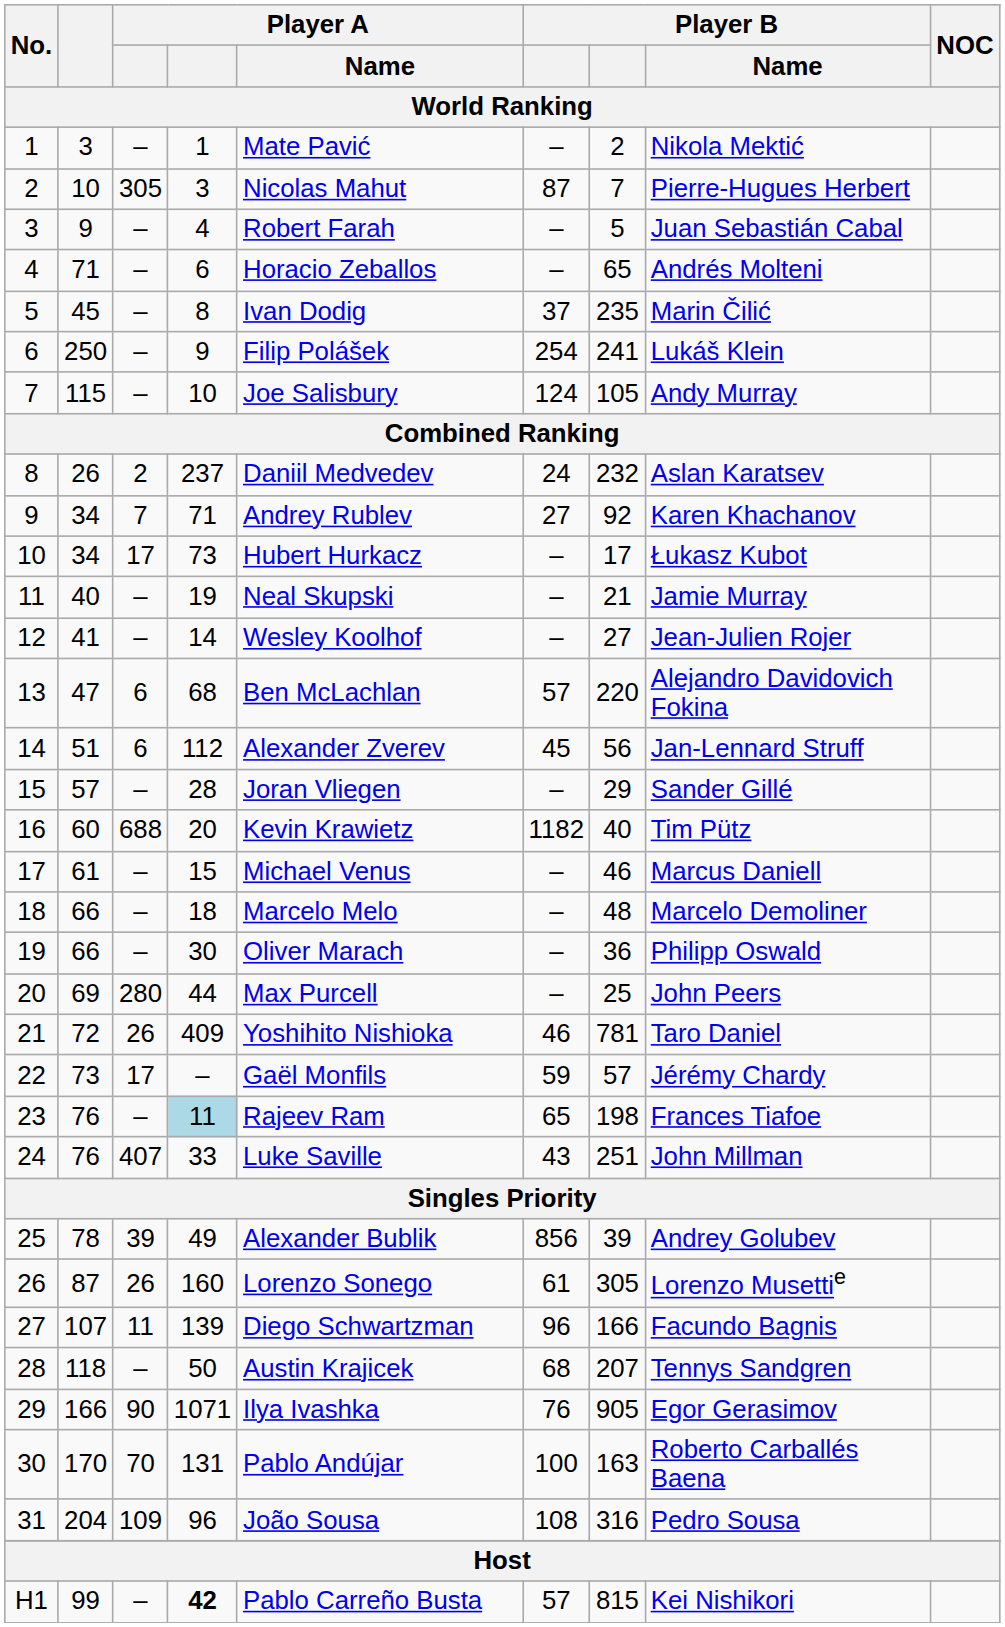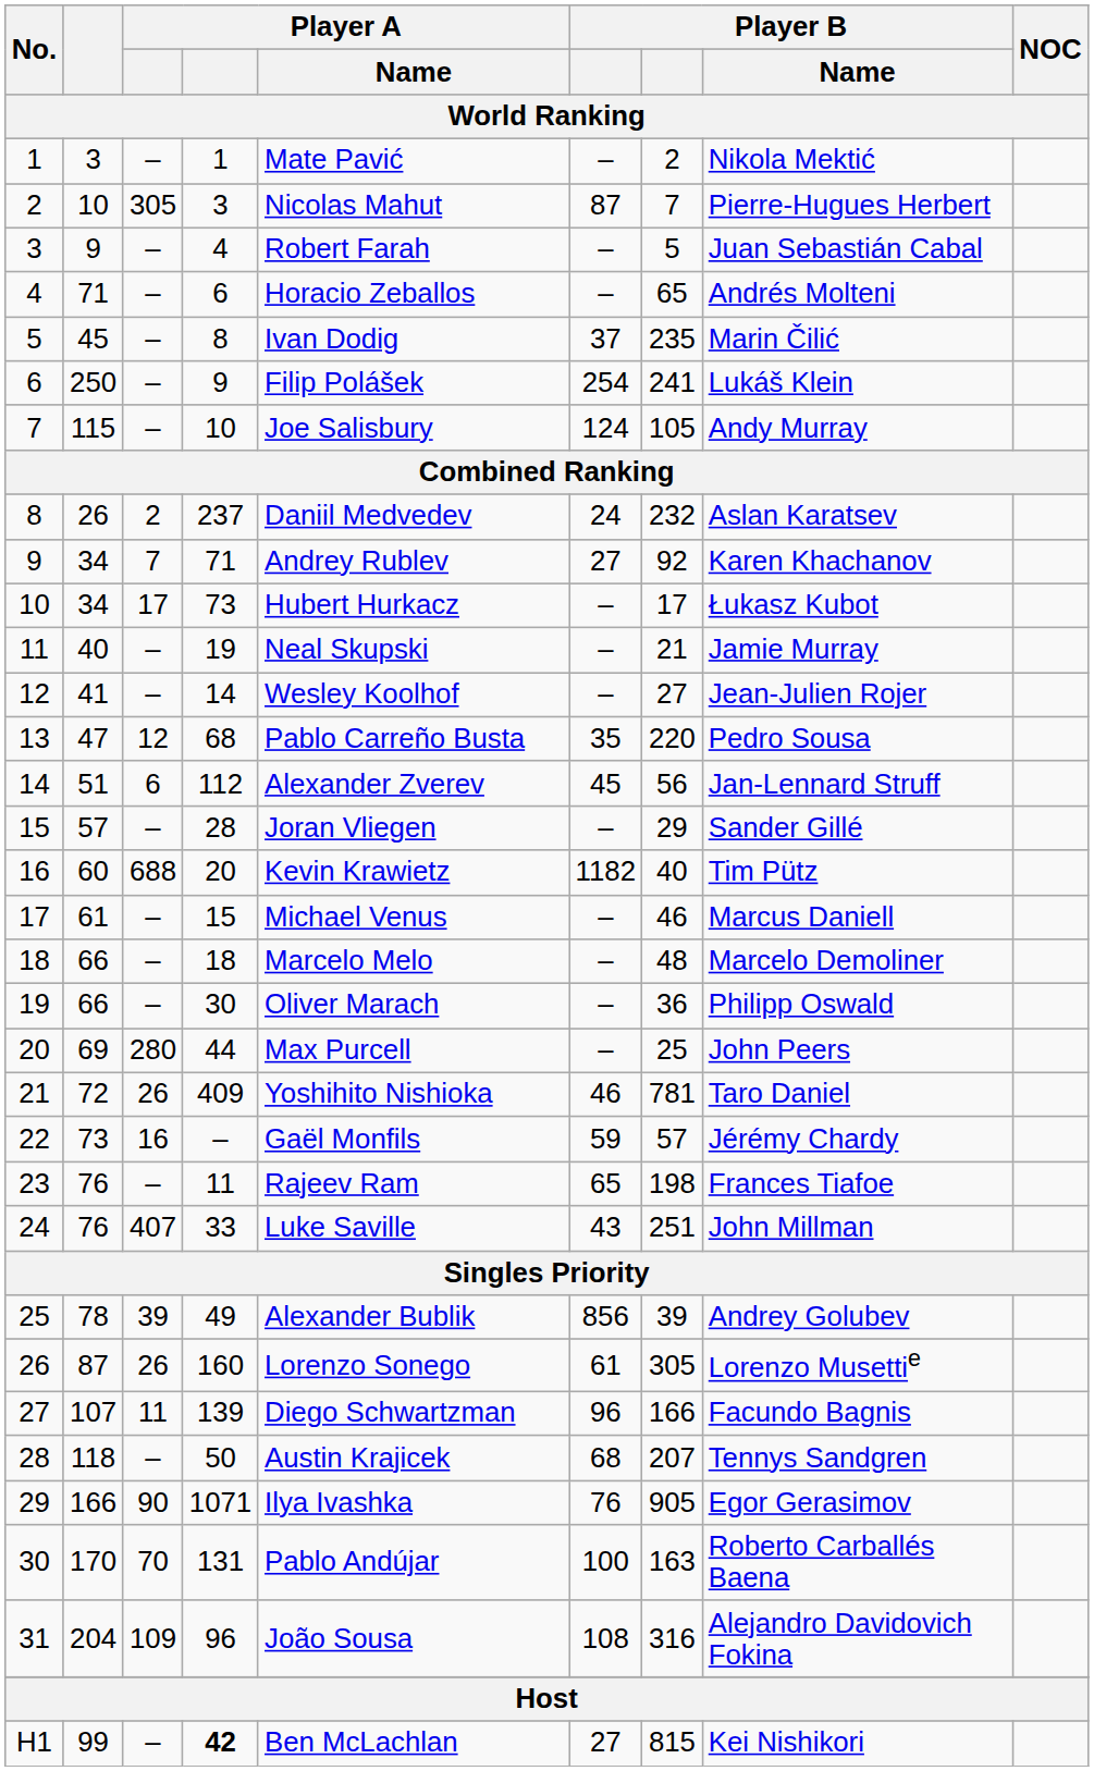 <table class="sortable wikitable nowrap" style="text-align:center;">
 <tr>
 <th rowspan="2">No.</th>
 <th rowspan="2"></th>
 <th colspan="3">Player A</th>
 <th colspan="3">Player B</th>
 <th rowspan="2">NOC</th>
 </tr>
 <tr>
 <th></th>
 <th></th>
 <th width=170>Name</th>
 <th></th>
 <th></th>
 <th width=170>Name</th>
 </tr>
 <tr>
 <th colspan="9">World Ranking</th>
 </tr>
 <tr>
 <td>1</td>
 <td>3</td>
 <td>–</td>
 <td>1</td>
 <td align="left"><a href='#'>Mate Pavić</a></td>
 <td>–</td>
 <td>2</td>
 <td align="left"><a href='#'>Nikola Mektić</a></td>
 <td align="left"></td>
 </tr>
 <tr>
 <td>2</td>
 <td>10</td>
 <td>305</td>
 <td>3</td>
 <td align="left"><a href='#'>Nicolas Mahut</a></td>
 <td>87</td>
 <td>7</td>
 <td align="left"><a href='#'>Pierre-Hugues Herbert</a></td>
 <td align="left"></td>
 </tr>
 <tr>
 <td>3</td>
 <td>9</td>
 <td>–</td>
 <td>4</td>
 <td align="left"><a href='#'>Robert Farah</a></td>
 <td>–</td>
 <td>5</td>
 <td align="left"><a href='#'>Juan Sebastián Cabal</a></td>
 <td align="left"></td>
 </tr>
 <tr>
 <td>4</td>
 <td>71</td>
 <td>–</td>
 <td>6</td>
 <td align="left"><a href='#'>Horacio Zeballos</a></td>
 <td>–</td>
 <td>65</td>
 <td align="left"><a href='#'>Andrés Molteni</a></td>
 <td align="left"></td>
 </tr>
 <tr>
 <td>5</td>
 <td>45</td>
 <td>–</td>
 <td>8</td>
 <td align="left"><a href='#'>Ivan Dodig</a></td>
 <td>37</td>
 <td>235</td>
 <td align="left"><a href='#'>Marin Čilić</a></td>
 <td align="left"></td>
 </tr>
 <tr>
 <td>6</td>
 <td>250</td>
 <td>–</td>
 <td>9</td>
 <td align="left"><a href='#'>Filip Polášek</a></td>
 <td>254</td>
 <td>241</td>
 <td align="left"><a href='#'>Lukáš Klein</a></td>
 <td align="left"></td>
 </tr>
 <tr>
 <td>7</td>
 <td>115</td>
 <td>–</td>
 <td>10</td>
 <td align="left"><a href='#'>Joe Salisbury</a></td>
 <td>124</td>
 <td>105</td>
 <td align="left"><a href='#'>Andy Murray</a></td>
 <td align="left"></td>
 </tr>
 <tr class="sortbottom">
 <th colspan="9">Combined Ranking</th>
 </tr>
 <tr>
 <td>8</td>
 <td>26</td>
 <td>2</td>
 <td>237</td>
 <td align="left"><a href='#'>Daniil Medvedev</a></td>
 <td>24</td>
 <td>232</td>
 <td align="left"><a href='#'>Aslan Karatsev</a></td>
 <td align="left"></td>
 </tr>
 <tr>
 <td>9</td>
 <td>34</td>
 <td>7</td>
 <td>71</td>
 <td align="left"><a href='#'>Andrey Rublev</a></td>
 <td>27</td>
 <td>92</td>
 <td align="left"><a href='#'>Karen Khachanov</a></td>
 <td align="left"></td>
 </tr>
 <tr>
 <td>10</td>
 <td>34</td>
 <td>17</td>
 <td>73</td>
 <td align="left"><a href='#'>Hubert Hurkacz</a></td>
 <td>–</td>
 <td>17</td>
 <td align="left"><a href='#'>Łukasz Kubot</a></td>
 <td align="left"></td>
 </tr>
 <tr>
 <td>11</td>
 <td>40</td>
 <td>–</td>
 <td>19</td>
 <td align="left"><a href='#'>Neal Skupski</a></td>
 <td>–</td>
 <td>21</td>
 <td align="left"><a href='#'>Jamie Murray</a></td>
 <td align="left"></td>
 </tr>
 <tr>
 <td>12</td>
 <td>41</td>
 <td>–</td>
 <td>14</td>
 <td align="left"><a href='#'>Wesley Koolhof</a></td>
 <td>–</td>
 <td>27</td>
 <td align="left"><a href='#'>Jean-Julien Rojer</a></td>
 <td align="left"></td>
 </tr>
 <tr>
 <td>13</td>
 <td>47</td>
-<td>6</td>
+<td>12</td>
 <td>68</td>
-<td align="left"><a href='#'>Ben McLachlan</a></td>
-<td>57</td>
+<td align="left"><a href='#'>Pablo Carreño Busta</a></td>
+<td>35</td>
 <td>220</td>
-<td align="left"><a href='#'>Alejandro Davidovich Fokina</a></td>
+<td align="left"><a href='#'>Pedro Sousa</a></td>
 <td align="left"></td>
 </tr>
 <tr>
 <td>14</td>
 <td>51</td>
 <td>6</td>
 <td>112</td>
 <td align="left"><a href='#'>Alexander Zverev</a></td>
 <td>45</td>
 <td>56</td>
 <td align="left"><a href='#'>Jan-Lennard Struff</a></td>
 <td align="left"></td>
 </tr>
 <tr>
 <td>15</td>
 <td>57</td>
 <td>–</td>
 <td>28</td>
 <td align="left"><a href='#'>Joran Vliegen</a></td>
 <td>–</td>
 <td>29</td>
 <td align="left"><a href='#'>Sander Gillé</a></td>
 <td align="left"></td>
 </tr>
 <tr>
 <td>16</td>
 <td>60</td>
 <td>688</td>
 <td>20</td>
 <td align="left"><a href='#'>Kevin Krawietz</a></td>
 <td>1182</td>
 <td>40</td>
 <td align="left"><a href='#'>Tim Pütz</a></td>
 <td align="left"></td>
 </tr>
 <tr>
 <td>17</td>
 <td>61</td>
 <td>–</td>
 <td>15</td>
 <td align="left"><a href='#'>Michael Venus</a></td>
 <td>–</td>
 <td>46</td>
 <td align="left"><a href='#'>Marcus Daniell</a></td>
 <td align="left"></td>
 </tr>
 <tr>
 <td>18</td>
 <td>66</td>
 <td>–</td>
 <td>18</td>
 <td align="left"><a href='#'>Marcelo Melo</a></td>
 <td>–</td>
 <td>48</td>
 <td align="left"><a href='#'>Marcelo Demoliner</a></td>
 <td align="left"></td>
 </tr>
 <tr>
 <td>19</td>
 <td>66</td>
 <td>–</td>
 <td>30</td>
 <td align="left"><a href='#'>Oliver Marach</a></td>
 <td>–</td>
 <td>36</td>
 <td align="left"><a href='#'>Philipp Oswald</a></td>
 <td align="left"></td>
 </tr>
 <tr>
 <td>20</td>
 <td>69</td>
 <td>280</td>
 <td>44</td>
 <td align=left><a href='#'>Max Purcell</a></td>
 <td>–</td>
 <td>25</td>
 <td align=left><a href='#'>John Peers</a></td>
 <td align=left></td>
 </tr>
 <tr>
 <td>21</td>
 <td>72</td>
 <td>26</td>
 <td>409</td>
 <td align="left"><a href='#'>Yoshihito Nishioka</a></td>
 <td>46</td>
 <td>781</td>
 <td align="left"><a href='#'>Taro Daniel</a></td>
 <td align="left"></td>
 </tr>
 <tr>
 <td>22</td>
 <td>73</td>
-<td>17</td>
+<td>16</td>
 <td>–</td>
 <td align="left"><a href='#'>Gaël Monfils</a></td>
 <td>59</td>
 <td>57</td>
 <td align="left"><a href='#'>Jérémy Chardy</a></td>
 <td align="left"></td>
 </tr>
 <tr>
 <td>23</td>
 <td>76</td>
 <td>–</td>
-<td style="background: lightblue;">11</td>
+<td>11</td>
 <td align="left"><a href='#'>Rajeev Ram</a></td>
 <td>65</td>
 <td>198</td>
 <td align="left"><a href='#'>Frances Tiafoe</a></td>
 <td align="left"></td>
 </tr>
 <tr>
 <td>24</td>
 <td>76</td>
 <td>407</td>
 <td>33</td>
 <td align=left><a href='#'>Luke Saville</a></td>
 <td>43</td>
 <td>251</td>
 <td align=left><a href='#'>John Millman</a></td>
 <td align=left><br></td>
 </tr>
 <tr class="sortbottom">
 <th colspan="9">Singles Priority</th>
 </tr>
 <tr>
 <td>25</td>
 <td>78</td>
 <td>39</td>
 <td>49</td>
 <td align="left"><a href='#'>Alexander Bublik</a></td>
 <td>856</td>
 <td>39</td>
 <td align="left"><a href='#'>Andrey Golubev</a></td>
 <td align="left"></td>
 </tr>
 <tr>
 <td>26</td>
 <td>87</td>
 <td>26</td>
 <td>160</td>
 <td align="left"><a href='#'>Lorenzo Sonego</a></td>
 <td>61</td>
 <td>305</td>
 <td align="left"><a href='#'>Lorenzo Musetti</a><sup>e</sup></td>
 <td align="left"></td>
 </tr>
 <tr>
 <td>27</td>
 <td>107</td>
 <td>11</td>
 <td>139</td>
 <td align="left"><a href='#'>Diego Schwartzman</a></td>
 <td>96</td>
 <td>166</td>
 <td align="left"><a href='#'>Facundo Bagnis</a></td>
 <td align="left"></td>
 </tr>
 <tr>
 <td>28</td>
 <td>118</td>
 <td>–</td>
 <td>50</td>
 <td align="left"><a href='#'>Austin Krajicek</a></td>
 <td>68</td>
 <td>207</td>
 <td align="left"><a href='#'>Tennys Sandgren</a></td>
 <td align="left"></td>
 </tr>
 <tr>
 <td>29</td>
 <td>166</td>
 <td>90</td>
 <td>1071</td>
 <td align="left"><a href='#'>Ilya Ivashka</a></td>
 <td>76</td>
 <td>905</td>
 <td align="left"><a href='#'>Egor Gerasimov</a></td>
 <td align="left"></td>
 </tr>
 <tr>
 <td>30</td>
 <td>170</td>
 <td>70</td>
 <td>131</td>
 <td align="left"><a href='#'>Pablo Andújar</a></td>
 <td>100</td>
 <td>163</td>
 <td align="left"><a href='#'>Roberto Carballés Baena</a></td>
 <td align="left"></td>
 </tr>
 <tr>
 <td>31</td>
 <td>204</td>
 <td>109</td>
 <td>96</td>
 <td align="left"><a href='#'>João Sousa</a></td>
 <td>108</td>
 <td>316</td>
-<td align="left"><a href='#'>Pedro Sousa</a></td>
+<td align="left"><a href='#'>Alejandro Davidovich Fokina</a></td>
 <td align="left"></td>
 </tr>
 <tr>
 </tr>
 <tr class="sortbottom">
 <th colspan="9">Host</th>
 </tr>
 <tr>
 <td>H1</td>
 <td>99</td>
 <td>–</td>
 <td><strong>42</strong></td>
-<td align="left"><a href='#'>Pablo Carreño Busta</a></td>
-<td>57</td>
+<td align="left"><a href='#'>Ben McLachlan</a></td>
+<td>27</td>
 <td>815</td>
 <td align="left"><a href='#'>Kei Nishikori</a></td>
 <td align="left"></td>
 </tr>
 </table>
